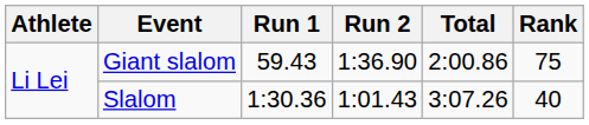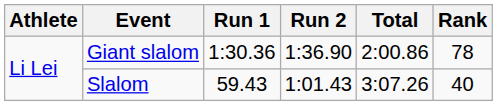 <table class="wikitable">
 <tr>
 <th>Athlete</th>
 <th>Event</th>
 <th>Run 1</th>
 <th>Run 2</th>
 <th>Total</th>
 <th>Rank</th>
 </tr>
 <tr>
 <td rowspan=2><a href='#'>Li Lei</a></td>
 <td><a href='#'>Giant slalom</a></td>
-<td align=center>59.43</td>
+<td align=center>1:30.36</td>
 <td align=center>1:36.90</td>
 <td align=center>2:00.86</td>
-<td align=center>75</td>
+<td align=center>78</td>
 </tr>
 <tr>
 <td><a href='#'>Slalom</a></td>
-<td align=center>1:30.36</td>
+<td align=center>59.43</td>
 <td align=center>1:01.43</td>
 <td align=center>3:07.26</td>
 <td align=center>40</td>
 </tr>
 </table>
